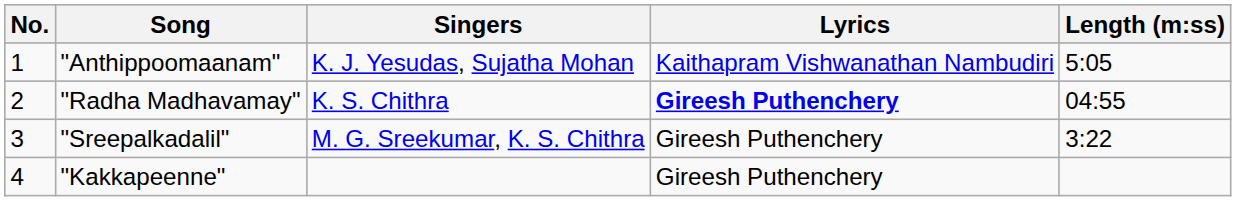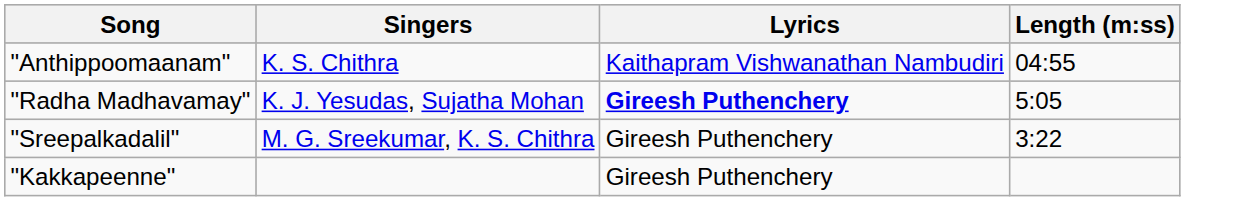 <table class="wikitable" style="font-size:95%;">
 <tr>
-<th>No.</th>
 <th>Song</th>
 <th>Singers</th>
 <th>Lyrics</th>
 <th>Length (m:ss)</th>
 </tr>
 <tr>
-<td>1</td>
 <td>"Anthippoomaanam"</td>
+<td><a href='#'>K. S. Chithra</a></td>
+<td><a href='#'>Kaithapram Vishwanathan Nambudiri</a></td>
+<td>04:55</td>
+</tr>
+<tr>
+<td>"Radha Madhavamay"</td>
 <td><a href='#'>K. J. Yesudas</a>, <a href='#'>Sujatha Mohan</a></td>
-<td><a href='#'>Kaithapram Vishwanathan Nambudiri</a></td>
+<td><strong><a href='#'>Gireesh Puthenchery</a></strong></td>
 <td>5:05</td>
 </tr>
 <tr>
-<td>2</td>
-<td>"Radha Madhavamay"</td>
-<td><a href='#'>K. S. Chithra</a></td>
-<td><strong><a href='#'>Gireesh Puthenchery</a></strong></td>
-<td>04:55</td>
-</tr>
-<tr>
-<td>3</td>
 <td>"Sreepalkadalil"</td>
 <td><a href='#'>M. G. Sreekumar</a>, <a href='#'>K. S. Chithra</a></td>
 <td>Gireesh Puthenchery</td>
 <td>3:22</td>
 </tr>
 <tr>
-<td>4</td>
 <td>"Kakkapeenne"</td>
 <td></td>
 <td>Gireesh Puthenchery</td>
 <td></td>
 </tr>
 </table>
